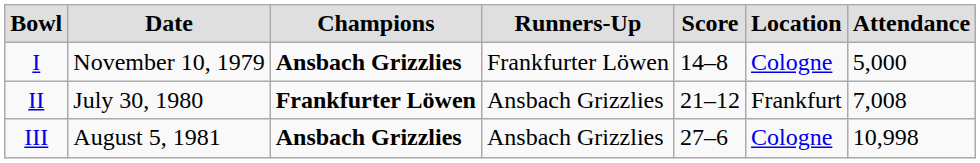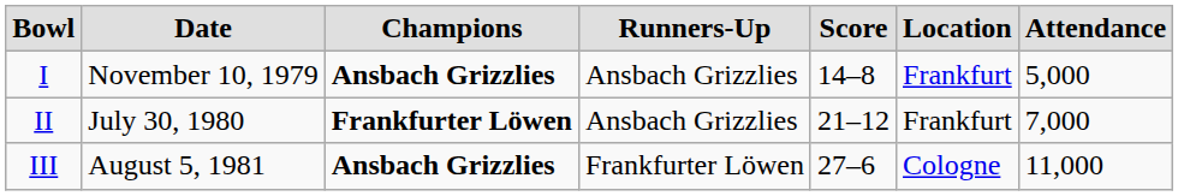 <table class="wikitable">
 <tr style="text-align:center; background:#DFDFDF; font-weight:bold;">
 <td>Bowl</td>
 <td>Date</td>
 <td>Champions</td>
 <td>Runners-Up</td>
 <td>Score</td>
 <td>Location</td>
 <td>Attendance</td>
 </tr>
 <tr>
 <td style="text-align:center;"><a href='#'>I</a></td>
 <td>November 10, 1979</td>
 <td><strong>Ansbach Grizzlies</strong></td>
-<td>Frankfurter Löwen</td>
+<td>Ansbach Grizzlies</td>
 <td>14–8</td>
-<td><a href='#'>Cologne</a></td>
+<td><a href='#'>Frankfurt</a></td>
 <td>5,000</td>
 </tr>
 <tr>
 <td style="text-align:center;"><a href='#'>II</a></td>
 <td>July 30, 1980</td>
 <td><strong>Frankfurter Löwen</strong></td>
 <td>Ansbach Grizzlies</td>
 <td>21–12</td>
 <td>Frankfurt</td>
-<td>7,008</td>
+<td>7,000</td>
 </tr>
 <tr>
 <td style="text-align:center;"><a href='#'>III</a></td>
 <td>August 5, 1981</td>
 <td><strong>Ansbach Grizzlies</strong></td>
-<td>Ansbach Grizzlies</td>
+<td>Frankfurter Löwen</td>
 <td>27–6</td>
 <td><a href='#'>Cologne</a></td>
-<td>10,998</td>
+<td>11,000</td>
 </tr>
 </table>
